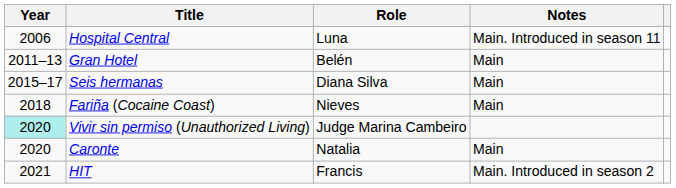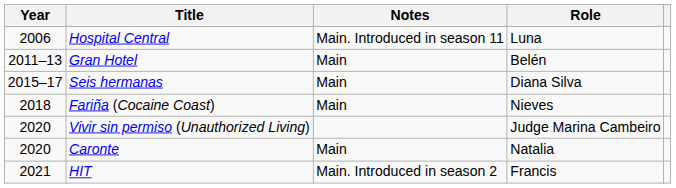 <table class="wikitable sortable">
 <tr>
 <th>Year</th>
 <th>Title</th>
+<th class="unsortable">Notes</th>
 <th>Role</th>
-<th class="unsortable">Notes</th>
 <th></th>
 </tr>
 <tr>
 <td align = "center">2006</td>
 <td><em><a href='#'>Hospital Central</a></em></td>
+<td>Main. Introduced in season 11</td>
 <td>Luna</td>
-<td>Main. Introduced in season 11</td>
 <td align = "center"></td>
 </tr>
 <tr>
 <td align = "center">2011–13</td>
 <td><em><a href='#'>Gran Hotel</a></em></td>
+<td>Main</td>
 <td>Belén</td>
-<td>Main</td>
 <td align = "center"></td>
 </tr>
 <tr>
 <td align = "center">2015–17</td>
 <td><em><a href='#'>Seis hermanas</a></em></td>
+<td>Main</td>
 <td>Diana Silva</td>
-<td>Main</td>
 <td align = "center"></td>
 </tr>
 <tr>
 <td align = "center">2018</td>
 <td><em><a href='#'>Fariña</a></em> (<em>Cocaine Coast</em>)</td>
+<td>Main</td>
 <td>Nieves</td>
-<td>Main</td>
 <td align = "center"></td>
 </tr>
 <tr>
-<td align = "center" style="background: paleturquoise;">2020</td>
+<td align = "center">2020</td>
 <td><em><a href='#'>Vivir sin permiso</a></em> (<em>Unauthorized Living</em>)</td>
+<td></td>
 <td>Judge Marina Cambeiro</td>
-<td></td>
 <td align = "center"></td>
 </tr>
 <tr>
 <td align = "center">2020</td>
 <td><em><a href='#'>Caronte</a></em></td>
+<td>Main</td>
 <td>Natalia</td>
-<td>Main</td>
 <td align = "center"></td>
 </tr>
 <tr>
 <td align = "center">2021</td>
 <td><em><a href='#'>HIT</a></em></td>
+<td>Main. Introduced in season 2</td>
 <td>Francis</td>
-<td>Main. Introduced in season 2</td>
 <td align = "center"></td>
 </tr>
 </table>
